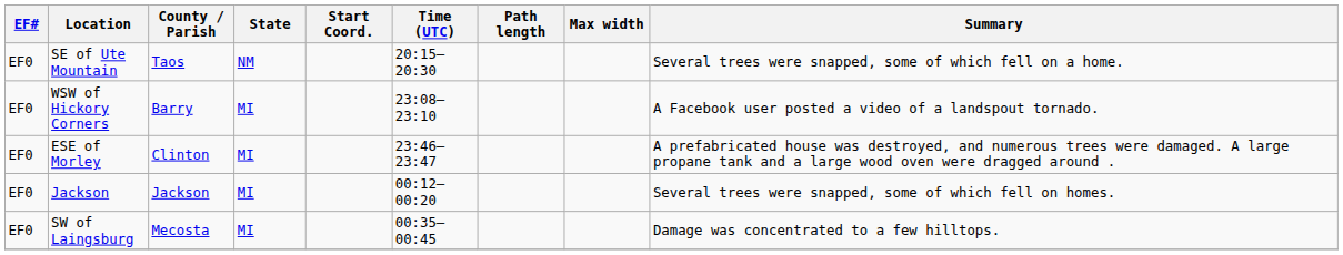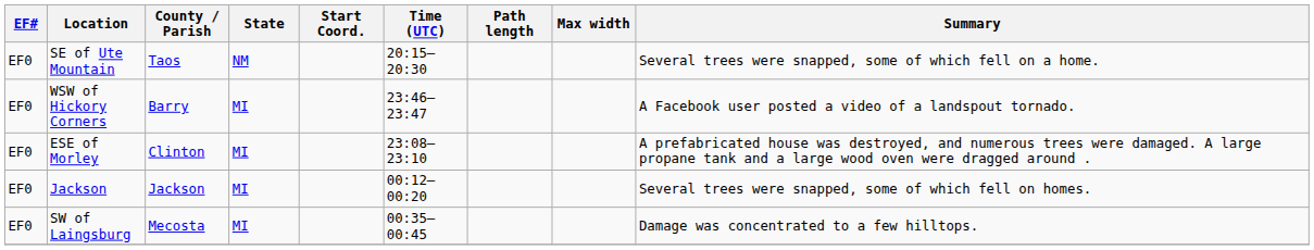 <table class="wikitable sortable" style="width:100%;">
 <tr>
 <th scope="col" style="width:3%; text-align:center;"><a href='#'>EF#</a></th>
 <th scope="col" style="width:7%; text-align:center;" class="unsortable">Location</th>
 <th scope="col" style="width:6%; text-align:center;" class="unsortable">County / Parish</th>
 <th scope="col" style="width:5%; text-align:center;">State</th>
 <th scope="col" style="width:6%; text-align:center;">Start Coord.</th>
 <th scope="col" style="width:6%; text-align:center;">Time (<a href='#'>UTC</a>)</th>
 <th scope="col" style="width:6%; text-align:center;">Path length</th>
 <th scope="col" style="width:6%; text-align:center;">Max width</th>
 <th scope="col" class="unsortable" style="width:48%; text-align:center;">Summary</th>
 </tr>
 <tr>
 <td bgcolor=>EF0</td>
 <td>SE of <a href='#'>Ute Mountain</a></td>
 <td><a href='#'>Taos</a></td>
 <td><a href='#'>NM</a></td>
 <td></td>
 <td>20:15–20:30</td>
 <td></td>
 <td></td>
 <td>Several trees were snapped, some of which fell on a home.</td>
 </tr>
 <tr>
 <td bgcolor=>EF0</td>
 <td>WSW of <a href='#'>Hickory Corners</a></td>
 <td><a href='#'>Barry</a></td>
 <td><a href='#'>MI</a></td>
 <td></td>
-<td>23:08–23:10</td>
+<td>23:46–23:47</td>
 <td></td>
 <td></td>
 <td>A Facebook user posted a video of a landspout tornado.</td>
 </tr>
 <tr>
 <td bgcolor=>EF0</td>
 <td>ESE of <a href='#'>Morley</a></td>
 <td><a href='#'>Clinton</a></td>
 <td><a href='#'>MI</a></td>
 <td></td>
-<td>23:46–23:47</td>
+<td>23:08–23:10</td>
 <td></td>
 <td></td>
 <td>A prefabricated house was destroyed, and numerous trees were damaged. A large propane tank and a large wood oven were dragged around .</td>
 </tr>
 <tr>
 <td bgcolor=>EF0</td>
 <td><a href='#'>Jackson</a></td>
 <td><a href='#'>Jackson</a></td>
 <td><a href='#'>MI</a></td>
 <td></td>
 <td>00:12–00:20</td>
 <td></td>
 <td></td>
 <td>Several trees were snapped, some of which fell on homes.</td>
 </tr>
 <tr>
 <td bgcolor=>EF0</td>
 <td>SW of <a href='#'>Laingsburg</a></td>
 <td><a href='#'>Mecosta</a></td>
 <td><a href='#'>MI</a></td>
 <td></td>
 <td>00:35–00:45</td>
 <td></td>
 <td></td>
 <td>Damage was concentrated to a few hilltops.</td>
 </tr>
 <tr>
 </tr>
 </table>
